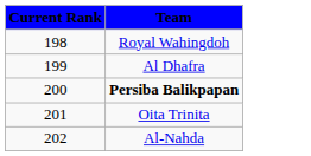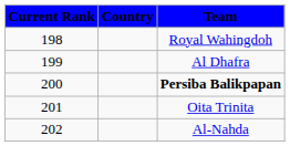 <table class="wikitable" style="text-align: center;">
 <tr>
 <th style="background:blue"><span> Current Rank</span></th>
+<th style="background:blue"><span> Country</span></th>
 <th style="background:blue"><span> Team</span></th>
 </tr>
 <tr>
 <td>198</td>
+<td></td>
 <td><a href='#'>Royal Wahingdoh</a></td>
 </tr>
 <tr>
 <td>199</td>
+<td></td>
 <td><a href='#'>Al Dhafra</a></td>
 </tr>
 <tr>
 <td>200</td>
+<td></td>
 <td><strong> Persiba Balikpapan </strong></td>
 </tr>
 <tr>
 <td>201</td>
+<td></td>
 <td><a href='#'>Oita Trinita</a></td>
 </tr>
 <tr>
 <td>202</td>
+<td></td>
 <td><a href='#'>Al-Nahda</a></td>
 </tr>
 </table>
